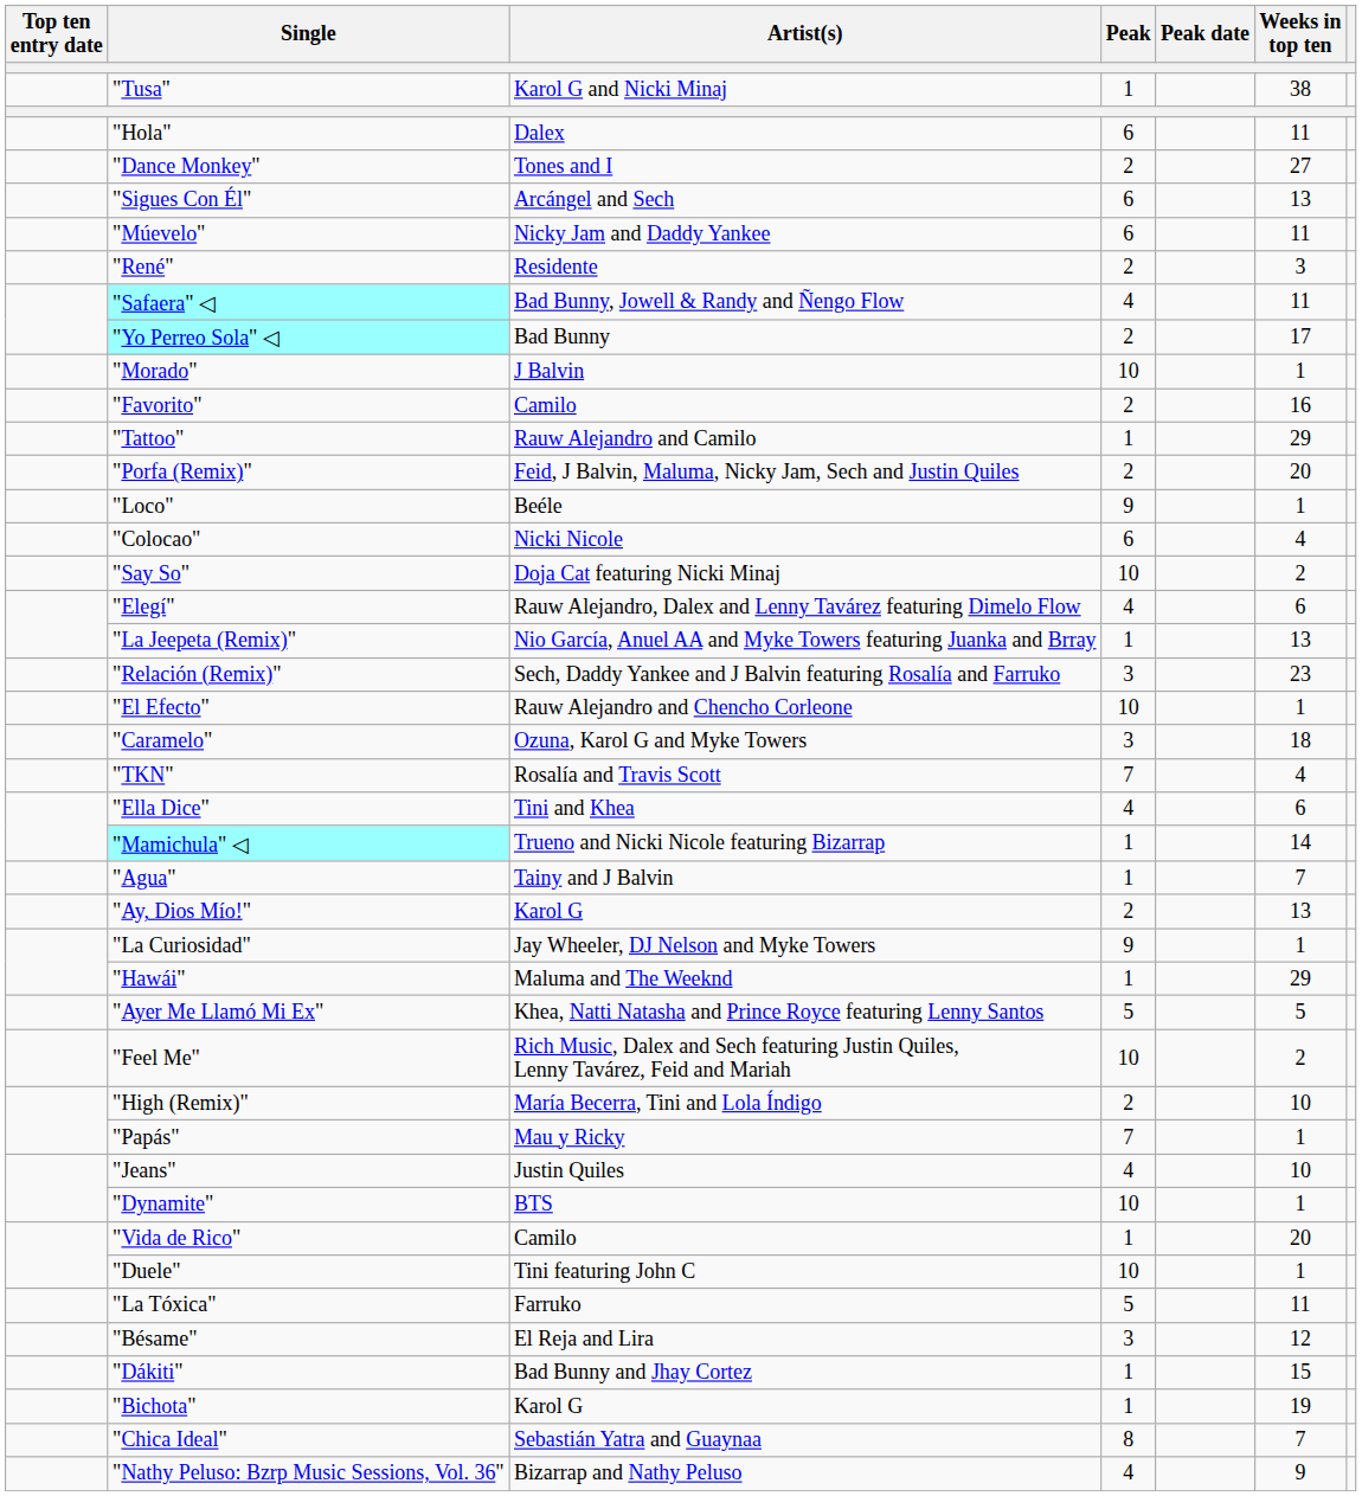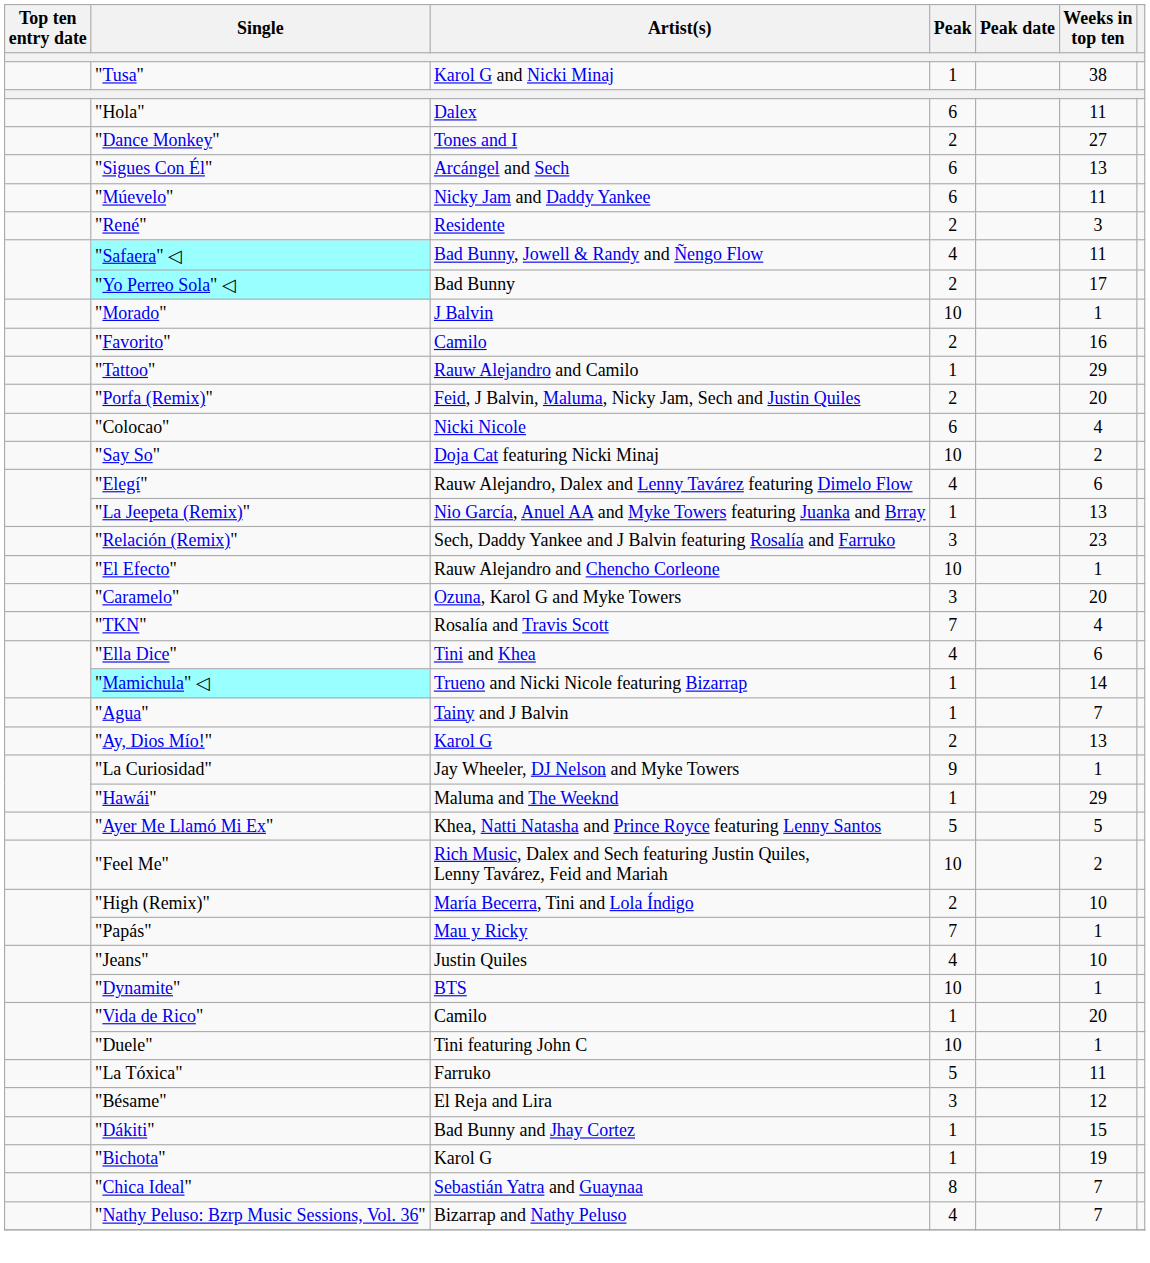 <table class="wikitable sortable">
 <tr>
 <th>Top ten<br>entry date</th>
 <th>Single</th>
 <th>Artist(s)</th>
 <th data-sort-type="number">Peak</th>
 <th>Peak date</th>
 <th data-sort-type="number">Weeks in<br>top ten</th>
 <th></th>
 </tr>
 <tr>
 <th colspan=7></th>
 </tr>
 <tr>
 <td></td>
 <td>"<a href='#'>Tusa</a>"</td>
 <td><a href='#'>Karol G</a> and <a href='#'>Nicki Minaj</a></td>
 <td style="text-align:center;">1</td>
 <td></td>
 <td style="text-align:center;">38</td>
 <td style="text-align:center;"></td>
 </tr>
 <tr>
 <th colspan=7></th>
 </tr>
 <tr>
 <td rowspan="1"></td>
 <td>"Hola"</td>
 <td><a href='#'>Dalex</a></td>
 <td style="text-align:center;">6</td>
 <td></td>
 <td style="text-align:center;">11</td>
 <td style="text-align:center;"></td>
 </tr>
 <tr>
 <td rowspan="1"></td>
 <td>"<a href='#'>Dance Monkey</a>"</td>
 <td><a href='#'>Tones and I</a></td>
 <td style="text-align:center;">2</td>
 <td></td>
 <td style="text-align:center;">27</td>
 <td style="text-align:center;"></td>
 </tr>
 <tr>
 <td rowspan="1"></td>
 <td>"<a href='#'>Sigues Con Él</a>"</td>
 <td><a href='#'>Arcángel</a> and <a href='#'>Sech</a></td>
 <td style="text-align:center;">6</td>
 <td></td>
 <td style="text-align:center;">13</td>
 <td style="text-align:center;"></td>
 </tr>
 <tr>
 <td rowspan="1"></td>
 <td>"<a href='#'>Múevelo</a>"</td>
 <td><a href='#'>Nicky Jam</a> and <a href='#'>Daddy Yankee</a></td>
 <td style="text-align:center;">6</td>
 <td></td>
 <td style="text-align:center;">11</td>
 <td style="text-align:center;"></td>
 </tr>
 <tr>
 <td rowspan="1"></td>
 <td>"<a href='#'>René</a>"</td>
 <td><a href='#'>Residente</a></td>
 <td style="text-align:center;">2</td>
 <td></td>
 <td style="text-align:center;">3</td>
 <td style="text-align:center;"></td>
 </tr>
 <tr>
 <td rowspan="2"></td>
 <td style="background:#9ff;">"<a href='#'>Safaera</a>" ◁</td>
 <td><a href='#'>Bad Bunny</a>, <a href='#'>Jowell & Randy</a> and <a href='#'>Ñengo Flow</a></td>
 <td style="text-align:center;">4</td>
 <td></td>
 <td style="text-align:center;">11</td>
 <td style="text-align:center;"></td>
 </tr>
 <tr>
 <td style="background:#9ff;">"<a href='#'>Yo Perreo Sola</a>" ◁</td>
 <td>Bad Bunny</td>
 <td style="text-align:center;">2</td>
 <td></td>
 <td style="text-align:center;">17</td>
 <td style="text-align:center;"></td>
 </tr>
 <tr>
 <td></td>
 <td>"<a href='#'>Morado</a>"</td>
 <td><a href='#'>J Balvin</a></td>
 <td style="text-align:center;">10</td>
 <td></td>
 <td style="text-align:center;">1</td>
 <td style="text-align:center;"></td>
 </tr>
 <tr>
 <td></td>
 <td>"<a href='#'>Favorito</a>"</td>
 <td><a href='#'>Camilo</a></td>
 <td style="text-align:center;">2</td>
 <td></td>
 <td style="text-align:center;">16</td>
 <td style="text-align:center;"></td>
 </tr>
 <tr>
 <td></td>
 <td>"<a href='#'>Tattoo</a>"</td>
 <td><a href='#'>Rauw Alejandro</a> and Camilo</td>
 <td style="text-align:center;">1</td>
 <td></td>
 <td style="text-align:center;">29</td>
 <td style="text-align:center;"></td>
 </tr>
 <tr>
 <td></td>
 <td>"<a href='#'>Porfa (Remix)</a>"</td>
 <td><a href='#'>Feid</a>, J Balvin, <a href='#'>Maluma</a>, Nicky Jam, Sech and <a href='#'>Justin Quiles</a></td>
 <td style="text-align:center;">2</td>
 <td></td>
 <td style="text-align:center;">20</td>
 <td style="text-align:center;"></td>
 </tr>
 <tr>
 <td></td>
-<td>"Loco"</td>
-<td>Beéle</td>
-<td style="text-align:center;">9</td>
-<td></td>
-<td style="text-align:center;">1</td>
-<td style="text-align:center;"></td>
-</tr>
-<tr>
-<td></td>
 <td>"Colocao"</td>
 <td><a href='#'>Nicki Nicole</a></td>
 <td style="text-align:center;">6</td>
 <td></td>
 <td style="text-align:center;">4</td>
 <td style="text-align:center;"></td>
 </tr>
 <tr>
 <td></td>
 <td>"<a href='#'>Say So</a>"</td>
 <td><a href='#'>Doja Cat</a> featuring Nicki Minaj</td>
 <td style="text-align:center;">10</td>
 <td></td>
 <td style="text-align:center;">2</td>
 <td style="text-align:center;"></td>
 </tr>
 <tr>
 <td rowspan="2"></td>
 <td>"<a href='#'>Elegí</a>"</td>
 <td>Rauw Alejandro, Dalex and <a href='#'>Lenny Tavárez</a> featuring <a href='#'>Dimelo Flow</a></td>
 <td style="text-align:center;">4</td>
 <td></td>
 <td style="text-align:center;">6</td>
 <td style="text-align:center;"></td>
 </tr>
 <tr>
 <td>"<a href='#'>La Jeepeta (Remix)</a>"</td>
 <td><a href='#'>Nio García</a>, <a href='#'>Anuel AA</a> and <a href='#'>Myke Towers</a> featuring <a href='#'>Juanka</a> and <a href='#'>Brray</a></td>
 <td style="text-align:center;">1</td>
 <td></td>
 <td style="text-align:center;">13</td>
 <td style="text-align:center;"></td>
 </tr>
 <tr>
 <td></td>
 <td>"<a href='#'>Relación (Remix)</a>"</td>
 <td>Sech, Daddy Yankee and J Balvin featuring <a href='#'>Rosalía</a> and <a href='#'>Farruko</a></td>
 <td style="text-align:center;">3</td>
 <td></td>
 <td style="text-align:center;">23</td>
 <td style="text-align:center;"></td>
 </tr>
 <tr>
 <td></td>
 <td>"<a href='#'>El Efecto</a>"</td>
 <td>Rauw Alejandro and <a href='#'>Chencho Corleone</a></td>
 <td style="text-align:center;">10</td>
 <td></td>
 <td style="text-align:center;">1</td>
 <td style="text-align:center;"></td>
 </tr>
 <tr>
 <td></td>
 <td>"<a href='#'>Caramelo</a>"</td>
 <td><a href='#'>Ozuna</a>, Karol G and Myke Towers</td>
 <td style="text-align:center;">3</td>
 <td></td>
-<td style="text-align:center;">18</td>
+<td style="text-align:center;">20</td>
 <td style="text-align:center;"></td>
 </tr>
 <tr>
 <td></td>
 <td>"<a href='#'>TKN</a>"</td>
 <td>Rosalía and <a href='#'>Travis Scott</a></td>
 <td style="text-align:center;">7</td>
 <td></td>
 <td style="text-align:center;">4</td>
 <td style="text-align:center;"></td>
 </tr>
 <tr>
 <td rowspan="2"></td>
 <td>"<a href='#'>Ella Dice</a>"</td>
 <td><a href='#'>Tini</a> and <a href='#'>Khea</a></td>
 <td style="text-align:center;">4</td>
 <td></td>
 <td style="text-align:center;">6</td>
 <td style="text-align:center;"></td>
 </tr>
 <tr>
 <td style="background:#9ff;">"<a href='#'>Mamichula</a>" ◁</td>
 <td><a href='#'>Trueno</a> and Nicki Nicole featuring <a href='#'>Bizarrap</a></td>
 <td style="text-align:center;">1</td>
 <td></td>
 <td style="text-align:center;">14</td>
 <td style="text-align:center;"></td>
 </tr>
 <tr>
 <td></td>
 <td>"<a href='#'>Agua</a>"</td>
 <td><a href='#'>Tainy</a> and J Balvin</td>
 <td style="text-align:center;">1</td>
 <td></td>
 <td style="text-align:center;">7</td>
 <td style="text-align:center;"></td>
 </tr>
 <tr>
 <td></td>
 <td>"<a href='#'>Ay, Dios Mío!</a>"</td>
 <td><a href='#'>Karol G</a></td>
 <td style="text-align:center;">2</td>
 <td></td>
 <td style="text-align:center;">13</td>
 <td style="text-align:center;"></td>
 </tr>
 <tr>
 <td rowspan="2"></td>
 <td>"La Curiosidad"</td>
 <td>Jay Wheeler, <a href='#'>DJ Nelson</a> and Myke Towers</td>
 <td style="text-align:center;">9</td>
 <td></td>
 <td style="text-align:center;">1</td>
 <td style="text-align:center;"></td>
 </tr>
 <tr>
 <td>"<a href='#'>Hawái</a>"</td>
 <td>Maluma and <a href='#'>The Weeknd</a></td>
 <td style="text-align:center;">1</td>
 <td></td>
 <td style="text-align:center;">29</td>
 <td style="text-align:center;"></td>
 </tr>
 <tr>
 <td></td>
 <td>"<a href='#'>Ayer Me Llamó Mi Ex</a>"</td>
 <td>Khea, <a href='#'>Natti Natasha</a> and <a href='#'>Prince Royce</a> featuring <a href='#'>Lenny Santos</a></td>
 <td style="text-align:center;">5</td>
 <td></td>
 <td style="text-align:center;">5</td>
 <td style="text-align:center;"></td>
 </tr>
 <tr>
 <td></td>
 <td>"Feel Me"</td>
 <td><a href='#'>Rich Music</a>, Dalex and Sech featuring Justin Quiles,<br> Lenny Tavárez, Feid and Mariah</td>
 <td style="text-align:center;">10</td>
 <td></td>
 <td style="text-align:center;">2</td>
 <td style="text-align:center;"></td>
 </tr>
 <tr>
 <td rowspan="2"></td>
 <td>"High (Remix)"</td>
 <td><a href='#'>María Becerra</a>, Tini and <a href='#'>Lola Índigo</a></td>
 <td style="text-align:center;">2</td>
 <td></td>
 <td style="text-align:center;">10</td>
 <td style="text-align:center;"></td>
 </tr>
 <tr>
 <td>"Papás"</td>
 <td><a href='#'>Mau y Ricky</a></td>
 <td style="text-align:center;">7</td>
 <td></td>
 <td style="text-align:center;">1</td>
 <td style="text-align:center;"></td>
 </tr>
 <tr>
 <td rowspan="2"></td>
 <td>"Jeans"</td>
 <td>Justin Quiles</td>
 <td style="text-align:center;">4</td>
 <td></td>
 <td style="text-align:center;">10</td>
 <td style="text-align:center;"></td>
 </tr>
 <tr>
 <td>"<a href='#'>Dynamite</a>"</td>
 <td><a href='#'>BTS</a></td>
 <td style="text-align:center;">10</td>
 <td></td>
 <td style="text-align:center;">1</td>
 <td style="text-align:center;"></td>
 </tr>
 <tr>
 <td rowspan="2"></td>
 <td>"<a href='#'>Vida de Rico</a>"</td>
 <td>Camilo</td>
 <td style="text-align:center;">1</td>
 <td></td>
 <td style="text-align:center;">20</td>
 <td style="text-align:center;"></td>
 </tr>
 <tr>
 <td>"Duele"</td>
 <td>Tini featuring John C</td>
 <td style="text-align:center;">10</td>
 <td></td>
 <td style="text-align:center;">1</td>
 <td style="text-align:center;"></td>
 </tr>
 <tr>
 <td></td>
 <td>"La Tóxica"</td>
 <td>Farruko</td>
 <td style="text-align:center;">5</td>
 <td></td>
 <td style="text-align:center;">11</td>
 <td style="text-align:center;"></td>
 </tr>
 <tr>
 <td></td>
 <td>"Bésame"</td>
 <td>El Reja and Lira</td>
 <td style="text-align:center;">3</td>
 <td></td>
 <td style="text-align:center;">12</td>
 <td style="text-align:center;"></td>
 </tr>
 <tr>
 <td></td>
 <td>"<a href='#'>Dákiti</a>"</td>
 <td>Bad Bunny and <a href='#'>Jhay Cortez</a></td>
 <td style="text-align:center;">1</td>
 <td></td>
 <td style="text-align:center;">15</td>
 <td style="text-align:center;"></td>
 </tr>
 <tr>
 <td></td>
 <td>"<a href='#'>Bichota</a>"</td>
 <td>Karol G</td>
 <td style="text-align:center;">1</td>
 <td></td>
 <td style="text-align:center;">19</td>
 <td style="text-align:center;"></td>
 </tr>
 <tr>
 <td></td>
 <td>"<a href='#'>Chica Ideal</a>"</td>
 <td><a href='#'>Sebastián Yatra</a> and <a href='#'>Guaynaa</a></td>
 <td style="text-align:center;">8</td>
 <td></td>
 <td style="text-align:center;">7</td>
 <td style="text-align:center;"></td>
 </tr>
 <tr>
 <td></td>
 <td>"<a href='#'>Nathy Peluso: Bzrp Music Sessions, Vol. 36</a>"</td>
 <td>Bizarrap and <a href='#'>Nathy Peluso</a></td>
 <td style="text-align:center;">4</td>
 <td></td>
-<td style="text-align:center;">9</td>
+<td style="text-align:center;">7</td>
 <td style="text-align:center;"></td>
 </tr>
 <tr>
 </tr>
 </table>
